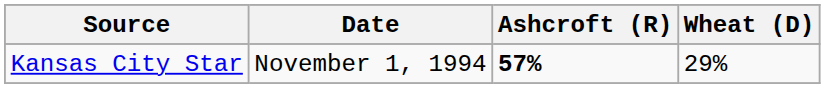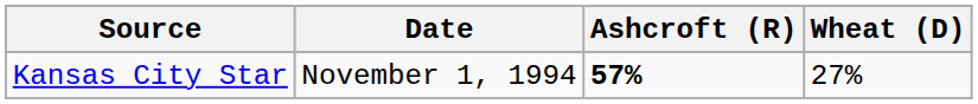 <table class="wikitable">
 <tr>
 <th>Source</th>
 <th>Date</th>
 <th>Ashcroft (R)</th>
 <th>Wheat (D)</th>
 </tr>
 <tr>
 <td><a href='#'>Kansas City Star</a></td>
 <td>November 1, 1994</td>
 <td><strong>57%</strong></td>
-<td>29%</td>
+<td>27%</td>
 </tr>
 </table>
